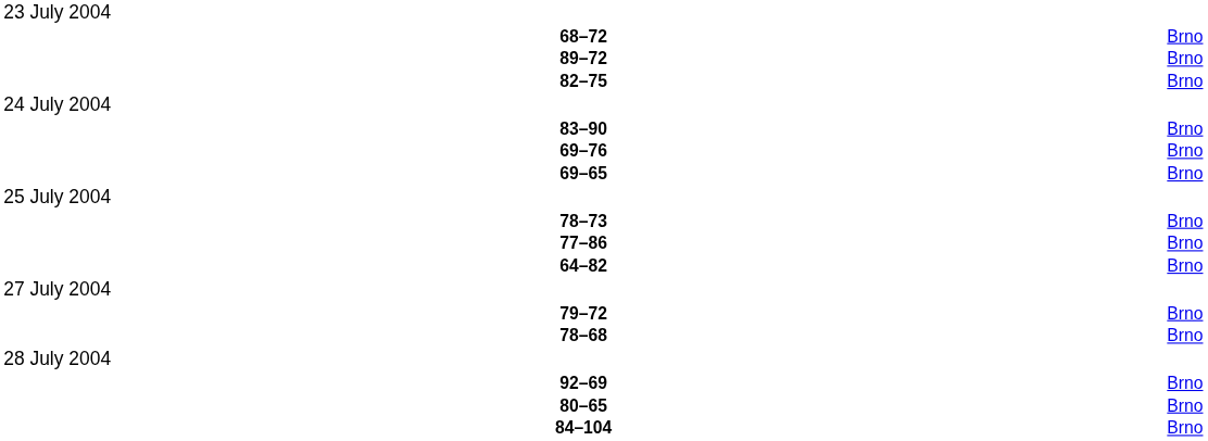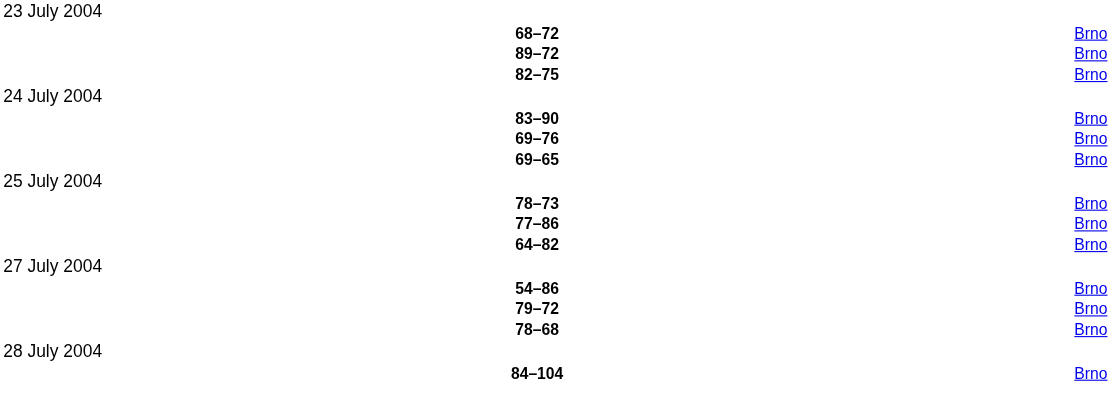 <table style="width:100%;" cellspacing="1">
 <tr>
 <th width=25%></th>
 <th width=3%></th>
 <th width=6%></th>
 <th width=3%></th>
 <th width=25%></th>
 </tr>
 <tr>
 <td>23 July 2004</td>
 </tr>
 <tr style=font-size:90%>
 <td align=right><strong></strong></td>
 <td></td>
 <td align=center><strong>68–72</strong></td>
 <td></td>
 <td><strong></strong></td>
 <td><a href='#'>Brno</a></td>
 </tr>
 <tr style=font-size:90%>
 <td align=right><strong></strong></td>
 <td></td>
 <td align=center><strong>89–72</strong></td>
 <td></td>
 <td><strong></strong></td>
 <td><a href='#'>Brno</a></td>
 </tr>
 <tr style=font-size:90%>
 <td align=right><strong></strong></td>
 <td></td>
 <td align=center><strong>82–75</strong></td>
 <td></td>
 <td><strong></strong></td>
 <td><a href='#'>Brno</a></td>
 </tr>
 <tr>
 <td>24 July 2004</td>
 </tr>
 <tr style=font-size:90%>
 <td align=right><strong></strong></td>
 <td></td>
 <td align=center><strong>83–90</strong></td>
 <td></td>
 <td><strong></strong></td>
 <td><a href='#'>Brno</a></td>
 </tr>
 <tr style=font-size:90%>
 <td align=right><strong></strong></td>
 <td></td>
 <td align=center><strong>69–76</strong></td>
 <td></td>
 <td><strong></strong></td>
 <td><a href='#'>Brno</a></td>
 </tr>
 <tr style=font-size:90%>
 <td align=right><strong></strong></td>
 <td></td>
 <td align=center><strong>69–65</strong></td>
 <td></td>
 <td><strong></strong></td>
 <td><a href='#'>Brno</a></td>
 </tr>
 <tr>
 <td>25 July 2004</td>
 </tr>
 <tr style=font-size:90%>
 <td align=right><strong></strong></td>
 <td></td>
 <td align=center><strong>78–73</strong></td>
 <td></td>
 <td><strong></strong></td>
 <td><a href='#'>Brno</a></td>
 </tr>
 <tr style=font-size:90%>
 <td align=right><strong></strong></td>
 <td></td>
 <td align=center><strong>77–86</strong></td>
 <td></td>
 <td><strong></strong></td>
 <td><a href='#'>Brno</a></td>
 </tr>
 <tr style=font-size:90%>
 <td align=right><strong></strong></td>
 <td></td>
 <td align=center><strong>64–82</strong></td>
 <td></td>
 <td><strong></strong></td>
 <td><a href='#'>Brno</a></td>
 </tr>
 <tr>
 <td>27 July 2004</td>
 </tr>
 <tr style=font-size:90%>
 <td align=right><strong></strong></td>
 <td></td>
+<td align=center><strong>54–86</strong></td>
+<td></td>
+<td><strong></strong></td>
+<td><a href='#'>Brno</a></td>
+</tr>
+<tr style=font-size:90%>
+<td align=right><strong></strong></td>
+<td></td>
 <td align=center><strong>79–72</strong></td>
 <td></td>
 <td><strong></strong></td>
 <td><a href='#'>Brno</a></td>
 </tr>
 <tr style=font-size:90%>
 <td align=right><strong></strong></td>
 <td></td>
 <td align=center><strong>78–68</strong></td>
 <td></td>
 <td><strong></strong></td>
 <td><a href='#'>Brno</a></td>
 </tr>
 <tr>
 <td>28 July 2004</td>
 </tr>
 <tr style=font-size:90%>
 <td align=right><strong></strong></td>
 <td></td>
-<td align=center><strong>92–69</strong></td>
-<td></td>
-<td><strong></strong></td>
-<td><a href='#'>Brno</a></td>
-</tr>
-<tr style=font-size:90%>
-<td align=right><strong></strong></td>
-<td></td>
-<td align=center><strong>80–65</strong></td>
-<td></td>
-<td><strong></strong></td>
-<td><a href='#'>Brno</a></td>
-</tr>
-<tr style=font-size:90%>
-<td align=right><strong></strong></td>
-<td></td>
 <td align=center><strong>84–104</strong></td>
 <td></td>
 <td><strong></strong></td>
 <td><a href='#'>Brno</a></td>
 </tr>
 </table>
